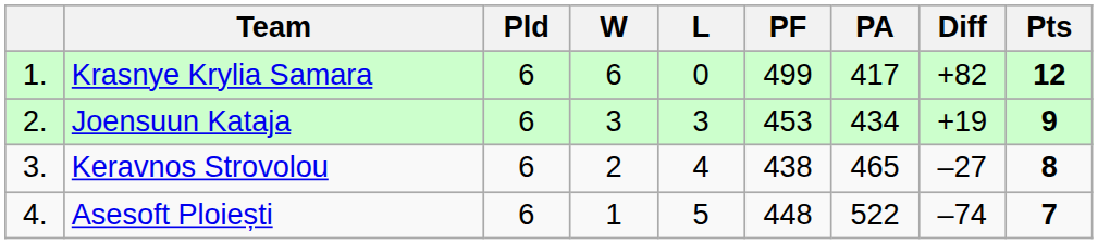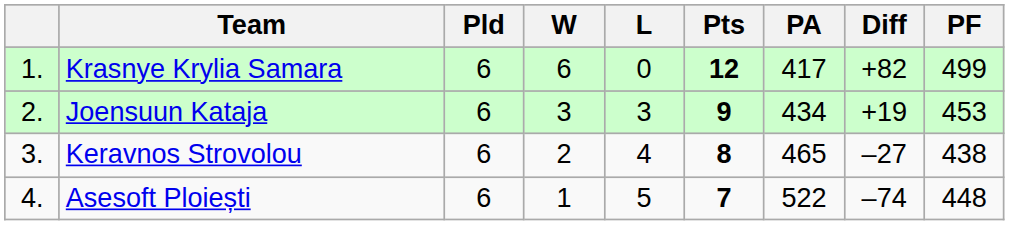 <table class="wikitable" style="text-align:center">
 <tr>
 <th width=25></th>
 <th width=220>Team</th>
 <th width=40>Pld</th>
 <th width=40>W</th>
 <th width=40>L</th>
-<th width=40>PF</th>
+<th width=40>Pts</th>
 <th width=40>PA</th>
 <th width=40>Diff</th>
-<th width=40>Pts</th>
+<th width=40>PF</th>
 </tr>
 <tr bgcolor=ccffcc>
 <td>1.</td>
 <td align=left> <a href='#'>Krasnye Krylia Samara</a></td>
 <td>6</td>
 <td>6</td>
 <td>0</td>
-<td>499</td>
+<td><strong>12</strong></td>
 <td>417</td>
 <td>+82</td>
-<td><strong>12</strong></td>
+<td>499</td>
 </tr>
 <tr bgcolor=ccffcc>
 <td>2.</td>
 <td align=left> <a href='#'>Joensuun Kataja</a></td>
 <td>6</td>
 <td>3</td>
 <td>3</td>
-<td>453</td>
+<td><strong>9</strong></td>
 <td>434</td>
 <td>+19</td>
-<td><strong>9</strong></td>
+<td>453</td>
 </tr>
 <tr>
 <td>3.</td>
 <td align=left> <a href='#'>Keravnos Strovolou</a></td>
 <td>6</td>
 <td>2</td>
 <td>4</td>
-<td>438</td>
+<td><strong>8</strong></td>
 <td>465</td>
 <td>–27</td>
-<td><strong>8</strong></td>
+<td>438</td>
 </tr>
 <tr>
 <td>4.</td>
 <td align=left> <a href='#'>Asesoft Ploiești</a></td>
 <td>6</td>
 <td>1</td>
 <td>5</td>
-<td>448</td>
+<td><strong>7</strong></td>
 <td>522</td>
 <td>–74</td>
-<td><strong>7</strong></td>
+<td>448</td>
 </tr>
 </table>
